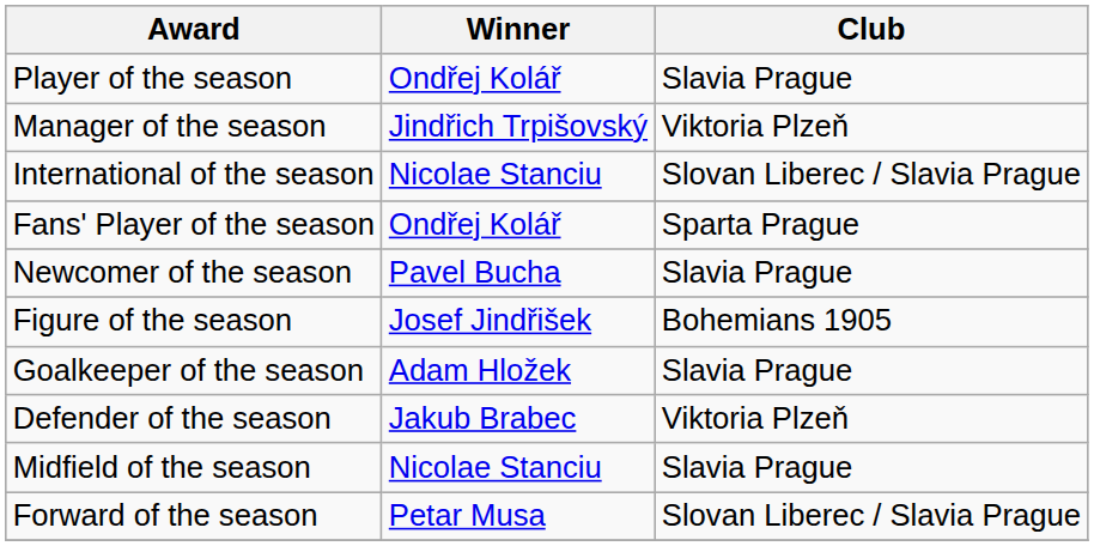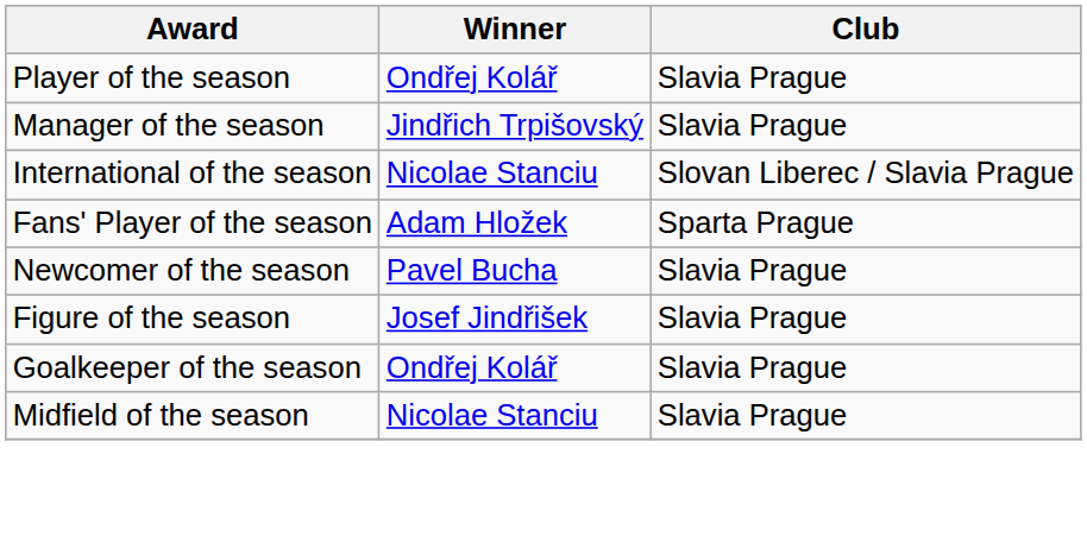 <table class="wikitable">
 <tr>
 <th>Award</th>
 <th>Winner</th>
 <th>Club</th>
 </tr>
 <tr>
 <td>Player of the season</td>
 <td> <a href='#'>Ondřej Kolář</a></td>
 <td>Slavia Prague</td>
 </tr>
 <tr>
 <td>Manager of the season</td>
 <td> <a href='#'>Jindřich Trpišovský</a></td>
-<td>Viktoria Plzeň</td>
+<td>Slavia Prague</td>
 </tr>
 <tr>
 <td>International of the season</td>
 <td> <a href='#'>Nicolae Stanciu</a></td>
 <td>Slovan Liberec / Slavia Prague</td>
 </tr>
 <tr>
 <td>Fans' Player of the season</td>
-<td> <a href='#'>Ondřej Kolář</a></td>
+<td> <a href='#'>Adam Hložek</a></td>
 <td>Sparta Prague</td>
 </tr>
 <tr>
 <td>Newcomer of the season</td>
 <td> <a href='#'>Pavel Bucha</a></td>
 <td>Slavia Prague</td>
 </tr>
 <tr>
 <td>Figure of the season</td>
 <td> <a href='#'>Josef Jindřišek</a></td>
-<td>Bohemians 1905</td>
+<td>Slavia Prague</td>
 </tr>
 <tr>
 <td>Goalkeeper of the season</td>
-<td> <a href='#'>Adam Hložek</a></td>
+<td> <a href='#'>Ondřej Kolář</a></td>
 <td>Slavia Prague</td>
-</tr>
-<tr>
-<td>Defender of the season</td>
-<td> <a href='#'>Jakub Brabec</a></td>
-<td>Viktoria Plzeň</td>
 </tr>
 <tr>
 <td>Midfield of the season</td>
 <td> <a href='#'>Nicolae Stanciu</a></td>
 <td>Slavia Prague</td>
 </tr>
 <tr>
-<td>Forward of the season</td>
-<td> <a href='#'>Petar Musa</a></td>
-<td>Slovan Liberec / Slavia Prague</td>
-</tr>
-<tr>
 </tr>
 </table>
